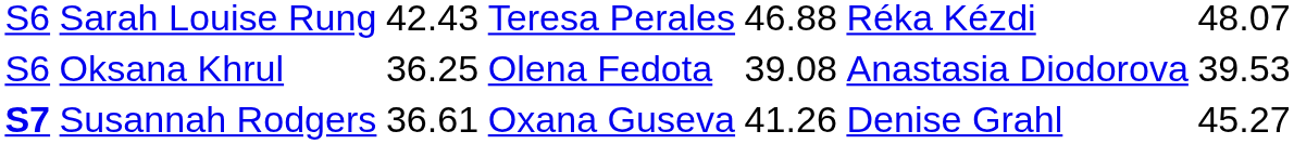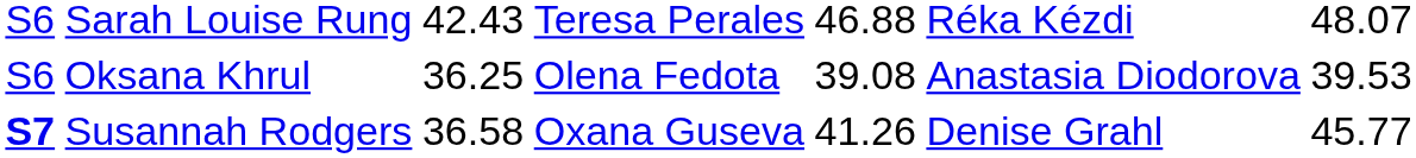 <table>
 <tr>
 <td><a href='#'>S6</a></td>
 <td><a href='#'>Sarah Louise Rung</a><br></td>
 <td>42.43</td>
 <td><a href='#'>Teresa Perales</a><br></td>
 <td>46.88</td>
 <td><a href='#'>Réka Kézdi</a><br></td>
 <td>48.07</td>
 </tr>
 <tr>
 <td><a href='#'>S6</a></td>
 <td><a href='#'>Oksana Khrul</a><br></td>
 <td>36.25</td>
 <td><a href='#'>Olena Fedota</a><br></td>
 <td>39.08</td>
 <td><a href='#'>Anastasia Diodorova</a><br></td>
 <td>39.53</td>
 </tr>
 <tr>
 <td><strong><a href='#'>S7</a></strong></td>
 <td><a href='#'>Susannah Rodgers</a><br></td>
-<td>36.61</td>
+<td>36.58</td>
 <td><a href='#'>Oxana Guseva</a><br></td>
 <td>41.26</td>
 <td><a href='#'>Denise Grahl</a><br></td>
-<td>45.27</td>
+<td>45.77</td>
 </tr>
 </table>
